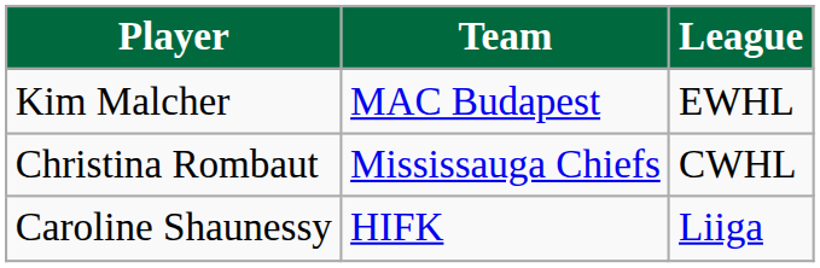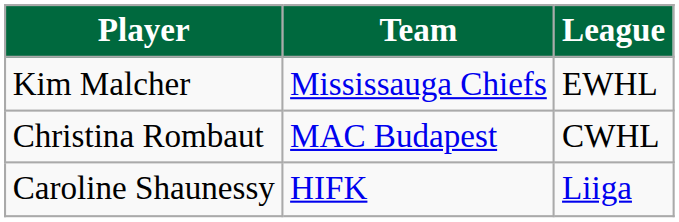 <table class="wikitable">
 <tr style="text-align:center; background:#00693e; color:white;">
 <td><strong>Player</strong></td>
 <td><strong>Team</strong></td>
 <td><strong>League</strong></td>
 </tr>
 <tr>
 <td>Kim Malcher</td>
-<td><a href='#'>MAC Budapest</a></td>
+<td><a href='#'>Mississauga Chiefs</a></td>
 <td>EWHL</td>
 </tr>
 <tr>
 <td>Christina Rombaut</td>
-<td><a href='#'>Mississauga Chiefs</a></td>
+<td><a href='#'>MAC Budapest</a></td>
 <td>CWHL</td>
 </tr>
 <tr>
 <td>Caroline Shaunessy</td>
 <td><a href='#'>HIFK</a></td>
 <td><a href='#'>Liiga</a></td>
 </tr>
 </table>
